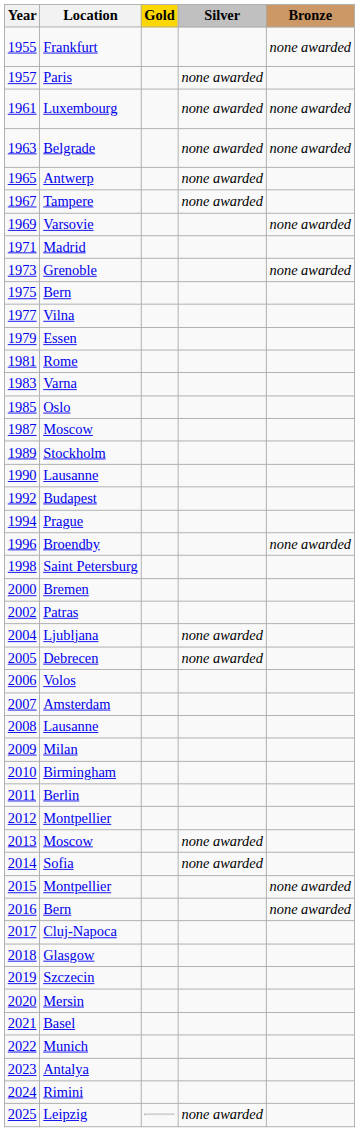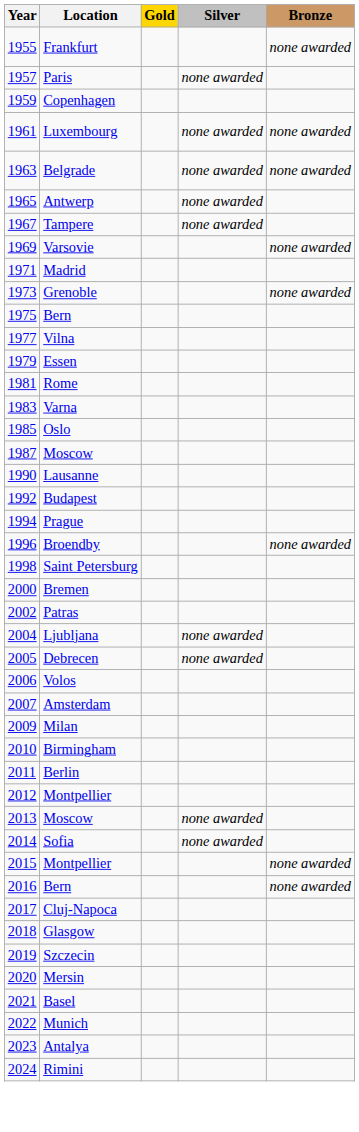 <table class="wikitable">
 <tr>
 <th>Year</th>
 <th>Location</th>
 <th style="background-color:gold;">Gold</th>
 <th style="background-color:silver;">Silver</th>
 <th style="background-color:#cc9966;">Bronze</th>
 </tr>
 <tr>
 <td><a href='#'>1955</a></td>
 <td> <a href='#'>Frankfurt</a></td>
 <td></td>
 <td><br><br></td>
 <td><em>none awarded</em></td>
 </tr>
 <tr>
 <td><a href='#'>1957</a></td>
 <td> <a href='#'>Paris</a></td>
 <td><br></td>
 <td><em>none awarded</em></td>
+<td></td>
+</tr>
+<tr>
+<td><a href='#'>1959</a></td>
+<td> <a href='#'>Copenhagen</a></td>
+<td></td>
+<td></td>
 <td></td>
 </tr>
 <tr>
 <td><a href='#'>1961</a></td>
 <td> <a href='#'>Luxembourg</a></td>
 <td><br><br></td>
 <td><em>none awarded</em></td>
 <td><em>none awarded</em></td>
 </tr>
 <tr>
 <td><a href='#'>1963</a></td>
 <td> <a href='#'>Belgrade</a></td>
 <td><br><br></td>
 <td><em>none awarded</em></td>
 <td><em>none awarded</em></td>
 </tr>
 <tr>
 <td><a href='#'>1965</a></td>
 <td> <a href='#'>Antwerp</a></td>
 <td><br></td>
 <td><em>none awarded</em></td>
 <td></td>
 </tr>
 <tr>
 <td><a href='#'>1967</a></td>
 <td> <a href='#'>Tampere</a></td>
 <td><br></td>
 <td><em>none awarded</em></td>
 <td></td>
 </tr>
 <tr>
 <td><a href='#'>1969</a></td>
 <td> <a href='#'>Varsovie</a></td>
 <td></td>
 <td><br></td>
 <td><em>none awarded</em></td>
 </tr>
 <tr>
 <td><a href='#'>1971</a></td>
 <td> <a href='#'>Madrid</a></td>
 <td></td>
 <td></td>
 <td></td>
 </tr>
 <tr>
 <td><a href='#'>1973</a></td>
 <td> <a href='#'>Grenoble</a></td>
 <td></td>
 <td><br></td>
 <td><em>none awarded</em></td>
 </tr>
 <tr>
 <td><a href='#'>1975</a></td>
 <td> <a href='#'>Bern</a></td>
 <td></td>
 <td></td>
 <td></td>
 </tr>
 <tr>
 <td><a href='#'>1977</a></td>
 <td> <a href='#'>Vilna</a></td>
 <td></td>
 <td></td>
 <td></td>
 </tr>
 <tr>
 <td><a href='#'>1979</a></td>
 <td> <a href='#'>Essen</a></td>
 <td></td>
 <td></td>
 <td></td>
 </tr>
 <tr>
 <td><a href='#'>1981</a></td>
 <td> <a href='#'>Rome</a></td>
 <td></td>
 <td></td>
 <td></td>
 </tr>
 <tr>
 <td><a href='#'>1983</a></td>
 <td> <a href='#'>Varna</a></td>
 <td> <br> </td>
 <td></td>
 <td></td>
 </tr>
 <tr>
 <td><a href='#'>1985</a></td>
 <td> <a href='#'>Oslo</a></td>
 <td></td>
 <td></td>
 <td></td>
 </tr>
 <tr>
 <td><a href='#'>1987</a></td>
 <td> <a href='#'>Moscow</a></td>
 <td></td>
 <td></td>
 <td></td>
 </tr>
 <tr>
-<td><a href='#'>1989</a></td>
-<td> <a href='#'>Stockholm</a></td>
-<td></td>
-<td></td>
-<td></td>
-</tr>
-<tr>
 <td><a href='#'>1990</a></td>
 <td> <a href='#'>Lausanne</a></td>
 <td></td>
 <td></td>
 <td></td>
 </tr>
 <tr>
 <td><a href='#'>1992</a></td>
 <td> <a href='#'>Budapest</a></td>
 <td></td>
 <td></td>
 <td></td>
 </tr>
 <tr>
 <td><a href='#'>1994</a></td>
 <td> <a href='#'>Prague</a></td>
 <td></td>
 <td></td>
 <td></td>
 </tr>
 <tr>
 <td><a href='#'>1996</a></td>
 <td> <a href='#'>Broendby</a></td>
 <td></td>
 <td><br></td>
 <td><em>none awarded</em></td>
 </tr>
 <tr>
 <td><a href='#'>1998</a></td>
 <td> <a href='#'>Saint Petersburg</a></td>
 <td></td>
 <td></td>
 <td></td>
 </tr>
 <tr>
 <td><a href='#'>2000</a></td>
 <td> <a href='#'>Bremen</a></td>
 <td></td>
 <td></td>
 <td></td>
 </tr>
 <tr>
 <td><a href='#'>2002</a></td>
 <td> <a href='#'>Patras</a></td>
 <td></td>
 <td></td>
 <td></td>
 </tr>
 <tr>
 <td><a href='#'>2004</a></td>
 <td> <a href='#'>Ljubljana</a></td>
 <td><br></td>
 <td><em>none awarded</em></td>
 <td></td>
 </tr>
 <tr>
 <td><a href='#'>2005</a></td>
 <td> <a href='#'>Debrecen</a></td>
 <td><br></td>
 <td><em>none awarded</em></td>
 <td></td>
 </tr>
 <tr>
 <td><a href='#'>2006</a></td>
 <td> <a href='#'>Volos</a></td>
 <td></td>
 <td></td>
 <td></td>
 </tr>
 <tr>
 <td><a href='#'>2007</a></td>
 <td> <a href='#'>Amsterdam</a></td>
 <td></td>
 <td><br></td>
-<td></td>
-</tr>
-<tr>
-<td><a href='#'>2008</a></td>
-<td> <a href='#'>Lausanne</a></td>
-<td></td>
-<td></td>
 <td></td>
 </tr>
 <tr>
 <td><a href='#'>2009</a></td>
 <td> <a href='#'>Milan</a></td>
 <td></td>
 <td></td>
 <td></td>
 </tr>
 <tr>
 <td><a href='#'>2010</a></td>
 <td> <a href='#'>Birmingham</a></td>
 <td></td>
 <td></td>
 <td></td>
 </tr>
 <tr>
 <td><a href='#'>2011</a></td>
 <td> <a href='#'>Berlin</a></td>
 <td></td>
 <td></td>
 <td></td>
 </tr>
 <tr>
 <td><a href='#'>2012</a></td>
 <td> <a href='#'>Montpellier</a></td>
 <td></td>
 <td></td>
 <td></td>
 </tr>
 <tr>
 <td><a href='#'>2013</a></td>
 <td> <a href='#'>Moscow</a></td>
 <td><br></td>
 <td><em>none awarded</em></td>
 <td><br></td>
 </tr>
 <tr>
 <td><a href='#'>2014</a></td>
 <td> <a href='#'>Sofia</a></td>
 <td><br></td>
 <td><em>none awarded</em></td>
 <td></td>
 </tr>
 <tr>
 <td><a href='#'>2015</a></td>
 <td> <a href='#'>Montpellier</a></td>
 <td></td>
 <td><br></td>
 <td><em>none awarded</em></td>
 </tr>
 <tr>
 <td><a href='#'>2016</a></td>
 <td> <a href='#'>Bern</a></td>
 <td></td>
 <td><br></td>
 <td><em>none awarded</em></td>
 </tr>
 <tr>
 <td><a href='#'>2017</a></td>
 <td> <a href='#'>Cluj-Napoca</a></td>
 <td></td>
 <td></td>
 <td></td>
 </tr>
 <tr>
 <td><a href='#'>2018</a></td>
 <td> <a href='#'>Glasgow</a></td>
 <td></td>
 <td></td>
 <td></td>
 </tr>
 <tr>
 <td><a href='#'>2019</a></td>
 <td> <a href='#'>Szczecin</a></td>
 <td></td>
 <td></td>
 <td></td>
 </tr>
 <tr>
 <td><a href='#'>2020</a></td>
 <td> <a href='#'>Mersin</a></td>
 <td></td>
 <td></td>
 <td></td>
 </tr>
 <tr>
 <td><a href='#'>2021</a></td>
 <td> <a href='#'>Basel</a></td>
 <td></td>
 <td></td>
 <td></td>
 </tr>
 <tr>
 <td><a href='#'>2022</a></td>
 <td> <a href='#'>Munich</a></td>
 <td></td>
 <td></td>
 <td></td>
 </tr>
 <tr>
 <td><a href='#'>2023</a></td>
 <td> <a href='#'>Antalya</a></td>
 <td></td>
 <td></td>
 <td></td>
 </tr>
 <tr>
 <td><a href='#'>2024</a></td>
 <td> <a href='#'>Rimini</a></td>
 <td></td>
 <td></td>
 <td></td>
 </tr>
-<tr>
-<td><a href='#'>2025</a></td>
-<td> <a href='#'>Leipzig</a></td>
-<td><hr></td>
-<td><em>none awarded</em></td>
-<td></td>
-</tr>
 </table>
